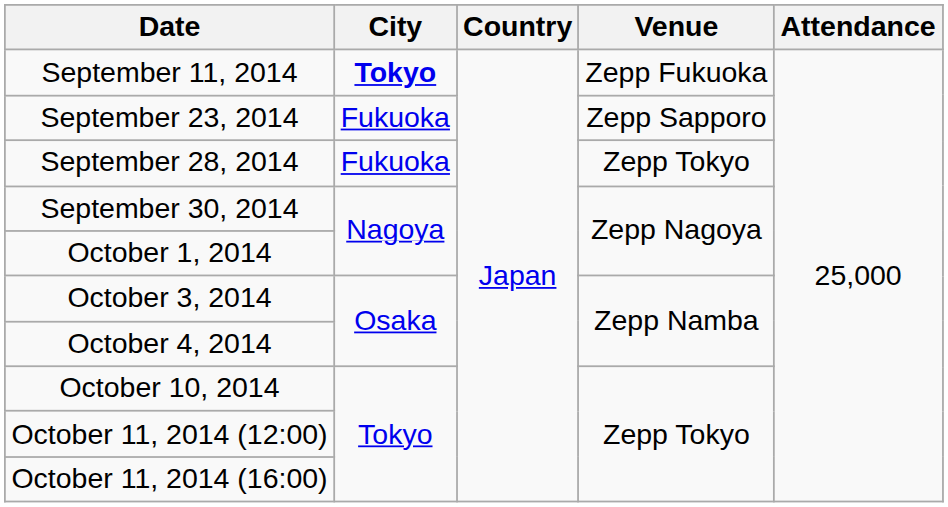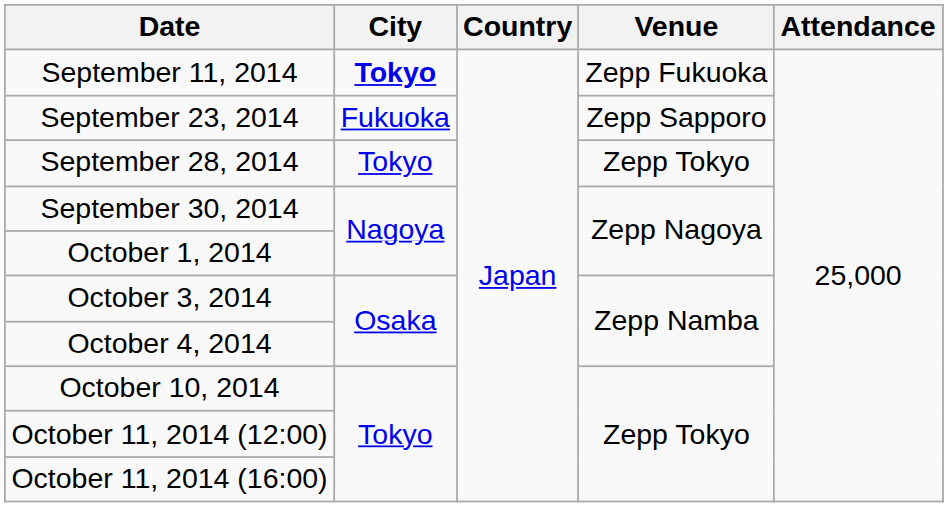 <table class="wikitable" style="text-align:center;">
 <tr>
 <th>Date</th>
 <th>City</th>
 <th>Country</th>
 <th>Venue</th>
 <th>Attendance</th>
 </tr>
 <tr>
 <td>September 11, 2014</td>
 <td><strong><a href='#'>Tokyo</a></strong></td>
 <td rowspan=10><a href='#'>Japan</a></td>
 <td>Zepp Fukuoka</td>
 <td rowspan=10>25,000</td>
 </tr>
 <tr>
 <td>September 23, 2014</td>
 <td><a href='#'>Fukuoka</a></td>
 <td>Zepp Sapporo</td>
 </tr>
 <tr>
 <td>September 28, 2014</td>
-<td><a href='#'>Fukuoka</a></td>
+<td><a href='#'>Tokyo</a></td>
 <td>Zepp Tokyo</td>
 </tr>
 <tr>
 <td>September 30, 2014</td>
 <td rowspan=2><a href='#'>Nagoya</a></td>
 <td rowspan=2>Zepp Nagoya</td>
 </tr>
 <tr>
 <td>October 1, 2014</td>
 </tr>
 <tr>
 <td>October 3, 2014</td>
 <td rowspan=2><a href='#'>Osaka</a></td>
 <td rowspan=2>Zepp Namba</td>
 </tr>
 <tr>
 <td>October 4, 2014</td>
 </tr>
 <tr>
 <td>October 10, 2014</td>
 <td rowspan=3><a href='#'>Tokyo</a></td>
 <td rowspan=3>Zepp Tokyo</td>
 </tr>
 <tr>
 <td>October 11, 2014 (12:00)</td>
 </tr>
 <tr>
 <td>October 11, 2014 (16:00)</td>
 </tr>
 </table>
